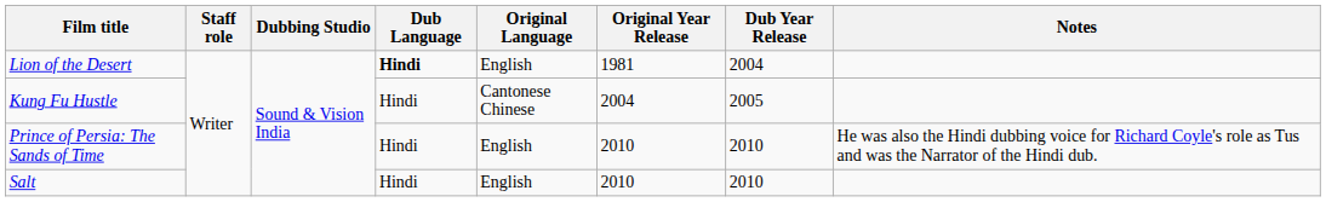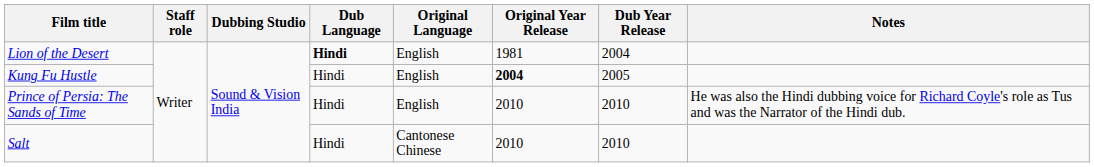 <table class="wikitable sortable plainrowheaders">
 <tr>
 <th>Film title</th>
 <th>Staff role</th>
 <th>Dubbing Studio</th>
 <th>Dub Language</th>
 <th>Original Language</th>
 <th>Original Year Release</th>
 <th>Dub Year Release</th>
 <th>Notes</th>
 </tr>
 <tr>
 <td><em><a href='#'>Lion of the Desert</a></em></td>
 <td rowspan="4">Writer</td>
 <td rowspan="4"><a href='#'>Sound & Vision India</a></td>
 <td><strong>Hindi</strong></td>
 <td>English</td>
 <td>1981</td>
 <td>2004</td>
 <td></td>
 </tr>
 <tr>
 <td><em><a href='#'>Kung Fu Hustle</a></em></td>
 <td>Hindi</td>
-<td>Cantonese Chinese</td>
-<td>2004</td>
+<td>English</td>
+<td><strong>2004</strong></td>
 <td>2005</td>
 <td></td>
 </tr>
 <tr>
 <td><em><a href='#'>Prince of Persia: The Sands of Time</a></em></td>
 <td>Hindi</td>
 <td>English</td>
 <td>2010</td>
 <td>2010</td>
 <td>He was also the Hindi dubbing voice for <a href='#'>Richard Coyle</a>'s role as Tus and was the Narrator of the Hindi dub.</td>
 </tr>
 <tr>
 <td><em><a href='#'>Salt</a></em></td>
 <td>Hindi</td>
-<td>English</td>
+<td>Cantonese Chinese</td>
 <td>2010</td>
 <td>2010</td>
 <td></td>
 </tr>
 </table>
